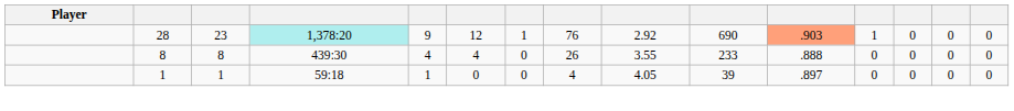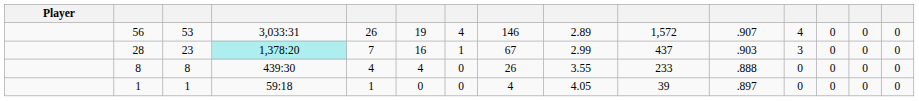 <table class="wikitable sortable" style="width:100%; text-align:center;">
 <tr>
 <th>Player</th>
 <th></th>
 <th></th>
 <th></th>
 <th></th>
 <th></th>
 <th></th>
 <th></th>
 <th></th>
 <th></th>
 <th></th>
 <th></th>
 <th></th>
 <th></th>
 <th></th>
 </tr>
 <tr>
 <td style=white-space:nowrap></td>
+<td>56</td>
+<td>53</td>
+<td>3,033:31</td>
+<td>26</td>
+<td>19</td>
+<td>4</td>
+<td>146</td>
+<td>2.89</td>
+<td>1,572</td>
+<td>.907</td>
+<td>4</td>
+<td>0</td>
+<td>0</td>
+<td>0</td>
+</tr>
+<tr>
+<td style=white-space:nowrap></td>
 <td>28</td>
 <td>23</td>
 <td style="background: paleturquoise;">1,378:20</td>
-<td>9</td>
-<td>12</td>
+<td>7</td>
+<td>16</td>
 <td>1</td>
-<td>76</td>
-<td>2.92</td>
-<td>690</td>
-<td style="background: lightsalmon;">.903</td>
-<td>1</td>
+<td>67</td>
+<td>2.99</td>
+<td>437</td>
+<td>.903</td>
+<td>3</td>
 <td>0</td>
 <td>0</td>
 <td>0</td>
 </tr>
 <tr>
 <td style=white-space:nowrap></td>
 <td>8</td>
 <td>8</td>
 <td>439:30</td>
 <td>4</td>
 <td>4</td>
 <td>0</td>
 <td>26</td>
 <td>3.55</td>
 <td>233</td>
 <td>.888</td>
 <td>0</td>
 <td>0</td>
 <td>0</td>
 <td>0</td>
 </tr>
 <tr>
 <td style=white-space:nowrap></td>
 <td>1</td>
 <td>1</td>
 <td>59:18</td>
 <td>1</td>
 <td>0</td>
 <td>0</td>
 <td>4</td>
 <td>4.05</td>
 <td>39</td>
 <td>.897</td>
 <td>0</td>
 <td>0</td>
 <td>0</td>
 <td>0</td>
 </tr>
 </table>
